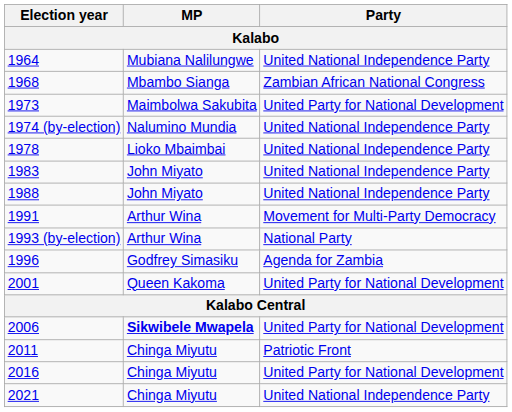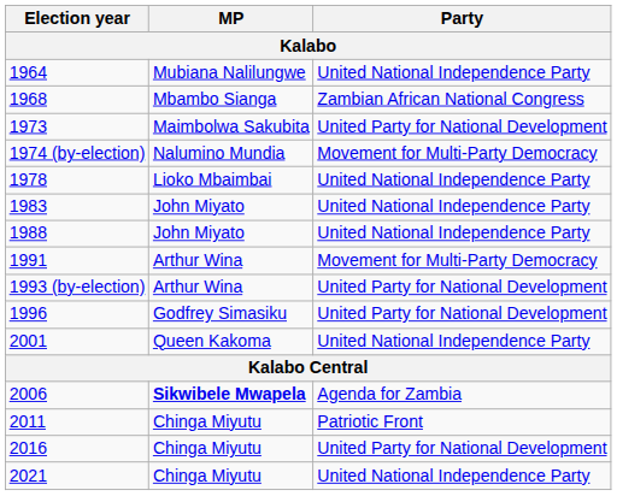 <table class="wikitable">
 <tr>
 <th>Election year</th>
 <th>MP</th>
 <th>Party</th>
 </tr>
 <tr>
 <th colspan="3">Kalabo</th>
 </tr>
 <tr>
 <td><a href='#'>1964</a></td>
 <td><a href='#'>Mubiana Nalilungwe</a></td>
 <td><a href='#'>United National Independence Party</a></td>
 </tr>
 <tr>
 <td><a href='#'>1968</a></td>
 <td><a href='#'>Mbambo Sianga</a></td>
 <td><a href='#'>Zambian African National Congress</a></td>
 </tr>
 <tr>
 <td><a href='#'>1973</a></td>
 <td><a href='#'>Maimbolwa Sakubita</a></td>
 <td><a href='#'>United Party for National Development</a></td>
 </tr>
 <tr>
 <td><a href='#'>1974 (by-election)</a></td>
 <td><a href='#'>Nalumino Mundia</a></td>
-<td><a href='#'>United National Independence Party</a></td>
+<td><a href='#'>Movement for Multi-Party Democracy</a></td>
 </tr>
 <tr>
 <td><a href='#'>1978</a></td>
 <td><a href='#'>Lioko Mbaimbai</a></td>
 <td><a href='#'>United National Independence Party</a></td>
 </tr>
 <tr>
 <td><a href='#'>1983</a></td>
 <td><a href='#'>John Miyato</a></td>
 <td><a href='#'>United National Independence Party</a></td>
 </tr>
 <tr>
 <td><a href='#'>1988</a></td>
 <td><a href='#'>John Miyato</a></td>
 <td><a href='#'>United National Independence Party</a></td>
 </tr>
 <tr>
 <td><a href='#'>1991</a></td>
 <td><a href='#'>Arthur Wina</a></td>
 <td><a href='#'>Movement for Multi-Party Democracy</a></td>
 </tr>
 <tr>
 <td><a href='#'>1993 (by-election)</a></td>
 <td><a href='#'>Arthur Wina</a></td>
-<td><a href='#'>National Party</a></td>
+<td><a href='#'>United Party for National Development</a></td>
 </tr>
 <tr>
 <td><a href='#'>1996</a></td>
 <td><a href='#'>Godfrey Simasiku</a></td>
-<td><a href='#'>Agenda for Zambia</a></td>
+<td><a href='#'>United Party for National Development</a></td>
 </tr>
 <tr>
 <td><a href='#'>2001</a></td>
 <td><a href='#'>Queen Kakoma</a></td>
-<td><a href='#'>United Party for National Development</a></td>
+<td><a href='#'>United National Independence Party</a></td>
 </tr>
 <tr>
 <th colspan="3">Kalabo Central</th>
 </tr>
 <tr>
 <td><a href='#'>2006</a></td>
 <td><strong><a href='#'>Sikwibele Mwapela</a></strong></td>
-<td><a href='#'>United Party for National Development</a></td>
+<td><a href='#'>Agenda for Zambia</a></td>
 </tr>
 <tr>
 <td><a href='#'>2011</a></td>
 <td><a href='#'>Chinga Miyutu</a></td>
 <td><a href='#'>Patriotic Front</a></td>
 </tr>
 <tr>
 <td><a href='#'>2016</a></td>
 <td><a href='#'>Chinga Miyutu</a></td>
 <td><a href='#'>United Party for National Development</a></td>
 </tr>
 <tr>
 <td><a href='#'>2021</a></td>
 <td><a href='#'>Chinga Miyutu</a></td>
 <td><a href='#'>United National Independence Party</a></td>
 </tr>
 </table>
